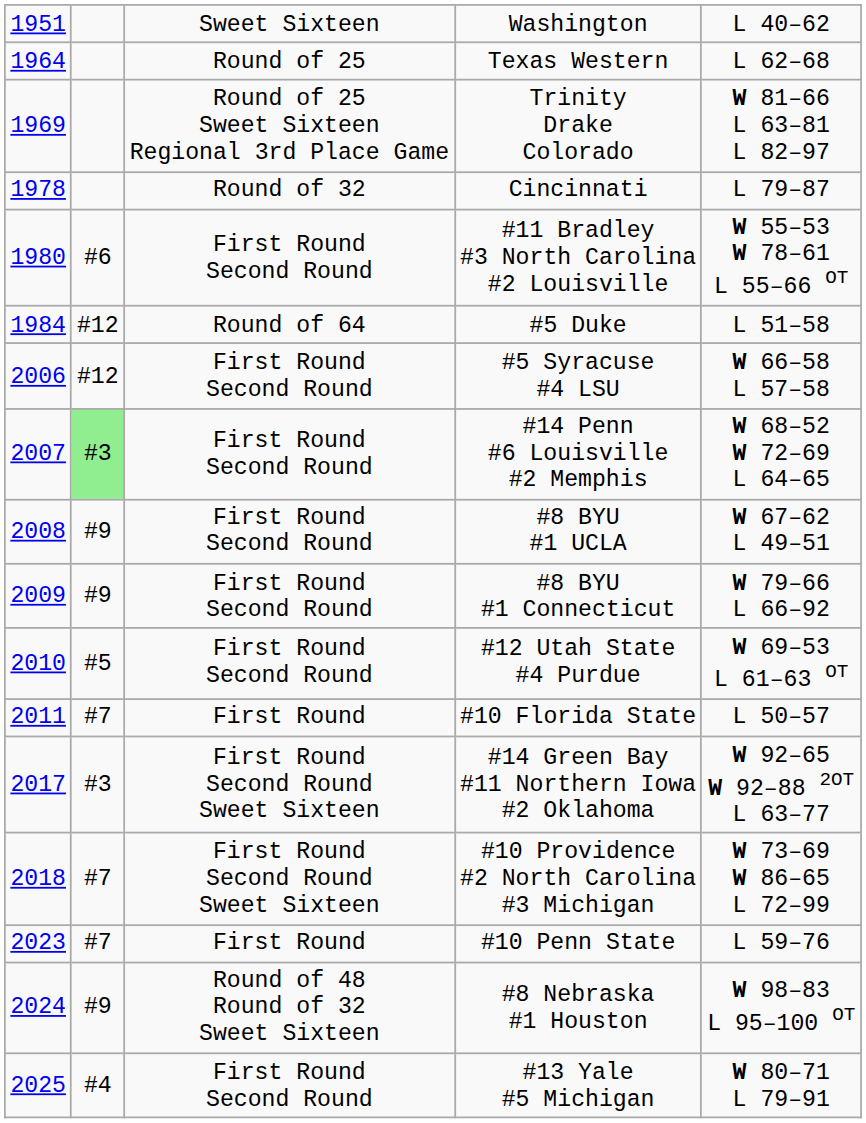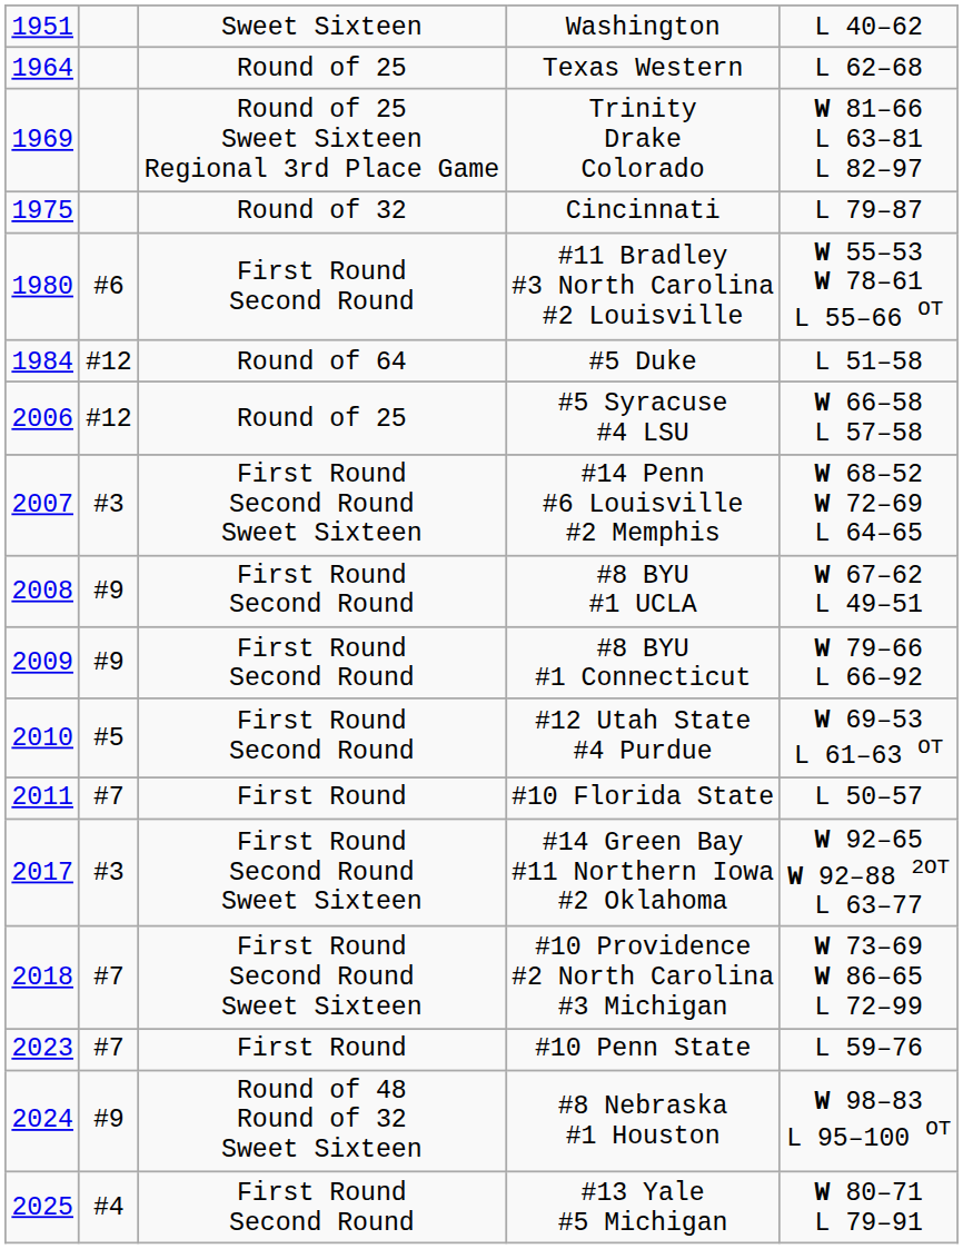 <table class="wikitable">
 <tr align="center">
 <td><a href='#'>1951</a></td>
 <td></td>
 <td>Sweet Sixteen</td>
 <td>Washington</td>
 <td>L 40–62</td>
 </tr>
 <tr style="text-align:center;">
 <td><a href='#'>1964</a></td>
 <td></td>
 <td>Round of 25</td>
 <td>Texas Western</td>
 <td>L 62–68</td>
 </tr>
 <tr style="text-align:center;">
 <td><a href='#'>1969</a></td>
 <td></td>
 <td>Round of 25<br>Sweet Sixteen<br>Regional 3rd Place Game</td>
 <td>Trinity<br>Drake<br>Colorado</td>
 <td><strong>W</strong> 81–66<br>L 63–81<br>L 82–97</td>
 </tr>
 <tr style="text-align:center;">
-<td><a href='#'>1978</a></td>
+<td><a href='#'>1975</a></td>
 <td></td>
 <td>Round of 32</td>
 <td>Cincinnati</td>
 <td>L 79–87</td>
 </tr>
 <tr style="text-align:center;">
 <td><a href='#'>1980</a></td>
 <td>#6</td>
 <td>First Round<br>Second Round</td>
 <td>#11 Bradley<br>#3 North Carolina<br>#2 Louisville</td>
 <td><strong>W</strong> 55–53 <br> <strong>W</strong> 78–61 <br> L 55–66 <sup>OT</sup></td>
 </tr>
 <tr style="text-align:center;">
 <td><a href='#'>1984</a></td>
 <td>#12</td>
 <td>Round of 64</td>
 <td>#5 Duke</td>
 <td>L 51–58</td>
 </tr>
 <tr style="text-align:center;">
 <td><a href='#'>2006</a></td>
 <td>#12</td>
-<td>First Round<br>Second Round</td>
+<td>Round of 25</td>
 <td>#5 Syracuse<br>#4 LSU</td>
 <td><strong>W</strong> 66–58 <br> L 57–58</td>
 </tr>
 <tr style="text-align:center;">
 <td><a href='#'>2007</a></td>
-<td style="background: lightgreen;">#3</td>
-<td>First Round<br>Second Round</td>
+<td>#3</td>
+<td>First Round<br>Second Round<br>Sweet Sixteen</td>
 <td>#14 Penn<br>#6 Louisville<br>#2 Memphis</td>
 <td><strong>W</strong> 68–52 <br><strong>W</strong> 72–69 <br> L 64–65</td>
 </tr>
 <tr style="text-align:center;">
 <td><a href='#'>2008</a></td>
 <td>#9</td>
 <td>First Round<br>Second Round</td>
 <td>#8 BYU <br>#1 UCLA</td>
 <td><strong>W</strong> 67–62 <br> L 49–51</td>
 </tr>
 <tr style="text-align:center;">
 <td><a href='#'>2009</a></td>
 <td>#9</td>
 <td>First Round<br>Second Round</td>
 <td>#8 BYU<br>#1 Connecticut</td>
 <td><strong>W</strong> 79–66 <br> L 66–92</td>
 </tr>
 <tr style="text-align:center;">
 <td><a href='#'>2010</a></td>
 <td>#5</td>
 <td>First Round<br>Second Round</td>
 <td>#12 Utah State<br>#4 Purdue</td>
 <td><strong>W</strong> 69–53 <br> L 61–63 <sup>OT</sup></td>
 </tr>
 <tr style="text-align:center;">
 <td><a href='#'>2011</a></td>
 <td>#7</td>
 <td>First Round</td>
 <td>#10 Florida State</td>
 <td>L 50–57</td>
 </tr>
 <tr style="text-align:center;">
 <td><a href='#'>2017</a></td>
 <td>#3</td>
 <td>First Round<br>Second Round<br>Sweet Sixteen</td>
 <td>#14 Green Bay<br>#11 Northern Iowa<br>#2 Oklahoma</td>
 <td><strong>W</strong> 92–65<br><strong>W</strong> 92–88 <sup>2OT</sup><br>L 63–77</td>
 </tr>
 <tr style="text-align:center;">
 <td><a href='#'>2018</a></td>
 <td>#7</td>
 <td>First Round<br>Second Round<br>Sweet Sixteen</td>
 <td>#10 Providence<br>#2 North Carolina<br>#3 Michigan</td>
 <td><strong>W</strong> 73–69<br><strong>W</strong> 86–65<br>L 72–99</td>
 </tr>
 <tr style="text-align:center;">
 <td><a href='#'>2023</a></td>
 <td>#7</td>
 <td>First Round</td>
 <td>#10 Penn State</td>
 <td>L 59–76</td>
 </tr>
 <tr style="text-align:center;">
 <td><a href='#'>2024</a></td>
 <td>#9</td>
 <td>Round of 48<br>Round of 32<br>Sweet Sixteen</td>
 <td>#8 Nebraska<br>#1 Houston</td>
 <td><strong>W</strong> 98–83<br>L 95–100 <sup>OT</sup></td>
 </tr>
 <tr style="text-align:center;">
 <td><a href='#'>2025</a></td>
 <td>#4</td>
 <td>First Round<br>Second Round</td>
 <td>#13 Yale<br>#5 Michigan</td>
 <td><strong>W</strong> 80–71<br>L 79–91</td>
 </tr>
 </table>
